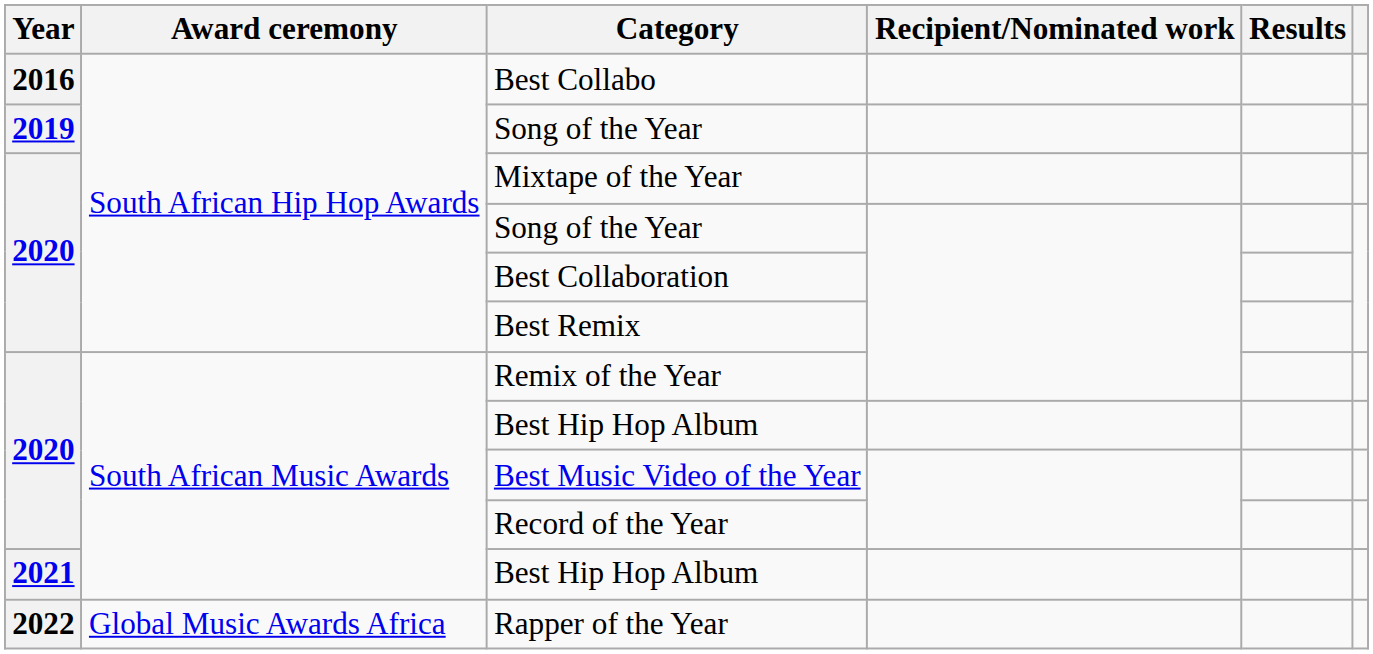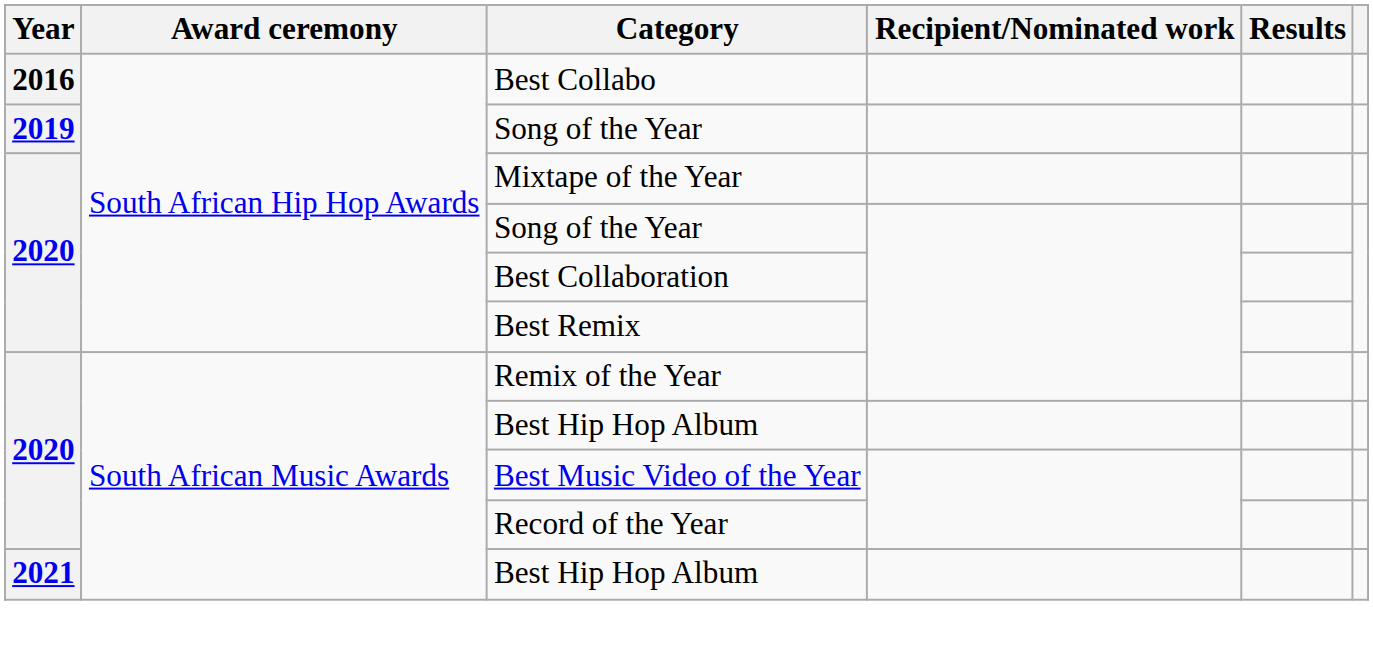 <table class="wikitable plainrowheaders">
 <tr>
 <th>Year</th>
 <th>Award ceremony</th>
 <th>Category</th>
 <th>Recipient/Nominated work</th>
 <th>Results</th>
 <th></th>
 </tr>
 <tr>
 <th scope="row">2016</th>
 <td rowspan="6"><a href='#'>South African Hip Hop Awards</a></td>
 <td>Best Collabo</td>
 <td></td>
 <td></td>
 <td></td>
 </tr>
 <tr>
 <th scope="row"><a href='#'>2019</a></th>
 <td>Song of the Year</td>
 <td></td>
 <td></td>
 <td></td>
 </tr>
 <tr>
 <th scope="row" rowspan="4"><a href='#'>2020</a></th>
 <td>Mixtape of the Year</td>
 <td></td>
 <td></td>
 <td></td>
 </tr>
 <tr>
 <td>Song of the Year</td>
 <td rowspan="4"></td>
 <td></td>
 <td rowspan="3"></td>
 </tr>
 <tr>
 <td>Best Collaboration</td>
 <td></td>
 </tr>
 <tr>
 <td>Best Remix</td>
 <td></td>
 </tr>
 <tr>
 <th scope="row" rowspan="4"><a href='#'>2020</a></th>
 <td rowspan="5"><a href='#'>South African Music Awards</a></td>
 <td>Remix of the Year</td>
 <td></td>
 <td></td>
 </tr>
 <tr>
 <td>Best Hip Hop Album</td>
 <td></td>
 <td></td>
 <td></td>
 </tr>
 <tr>
 <td><a href='#'>Best Music Video of the Year</a></td>
 <td rowspan="2"></td>
 <td></td>
 <td></td>
 </tr>
 <tr>
 <td>Record of the Year</td>
 <td></td>
 <td></td>
 </tr>
 <tr>
 <th scope="row"><a href='#'>2021</a></th>
 <td>Best Hip Hop Album</td>
 <td></td>
 <td></td>
 <td></td>
 </tr>
-<tr>
-<th scope="row">2022</th>
-<td><a href='#'>Global Music Awards Africa</a></td>
-<td>Rapper of the Year</td>
-<td></td>
-<td></td>
-<td></td>
-</tr>
 </table>
